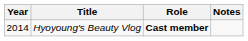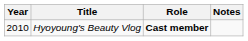 <table class="wikitable">
 <tr>
 <th>Year</th>
 <th>Title</th>
 <th>Role</th>
 <th>Notes</th>
 </tr>
 <tr>
-<td>2014</td>
+<td>2010</td>
 <td><em>Hyoyoung's Beauty Vlog</em></td>
 <td><strong>Cast member</strong></td>
 <td></td>
 </tr>
 </table>
